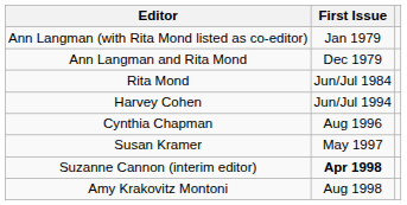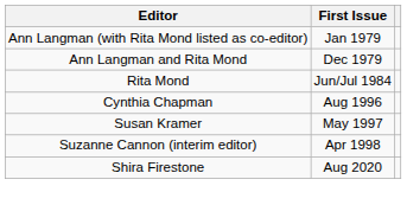 <table class="wikitable width="auto" style="text-align: center">
 <tr>
 <th>Editor</th>
 <th>First Issue</th>
 <th class="unsortable"></th>
 </tr>
 <tr>
 <td>Ann Langman (with Rita Mond listed as co-editor)</td>
 <td>Jan 1979</td>
 <td></td>
 </tr>
 <tr>
 <td>Ann Langman and Rita Mond</td>
 <td>Dec 1979</td>
 <td></td>
 </tr>
 <tr>
 <td>Rita Mond</td>
 <td>Jun/Jul 1984</td>
 <td></td>
 </tr>
 <tr>
-<td>Harvey Cohen</td>
-<td>Jun/Jul 1994</td>
-<td></td>
-</tr>
-<tr>
 <td>Cynthia Chapman</td>
 <td>Aug 1996</td>
 <td></td>
 </tr>
 <tr>
 <td>Susan Kramer</td>
 <td>May 1997</td>
 <td></td>
 </tr>
 <tr>
 <td>Suzanne Cannon (interim editor)</td>
-<td><strong>Apr 1998</strong></td>
+<td>Apr 1998</td>
 <td></td>
 </tr>
 <tr>
-<td>Amy Krakovitz Montoni</td>
-<td>Aug 1998</td>
+<td>Shira Firestone</td>
+<td>Aug 2020</td>
 <td></td>
 </tr>
 </table>
